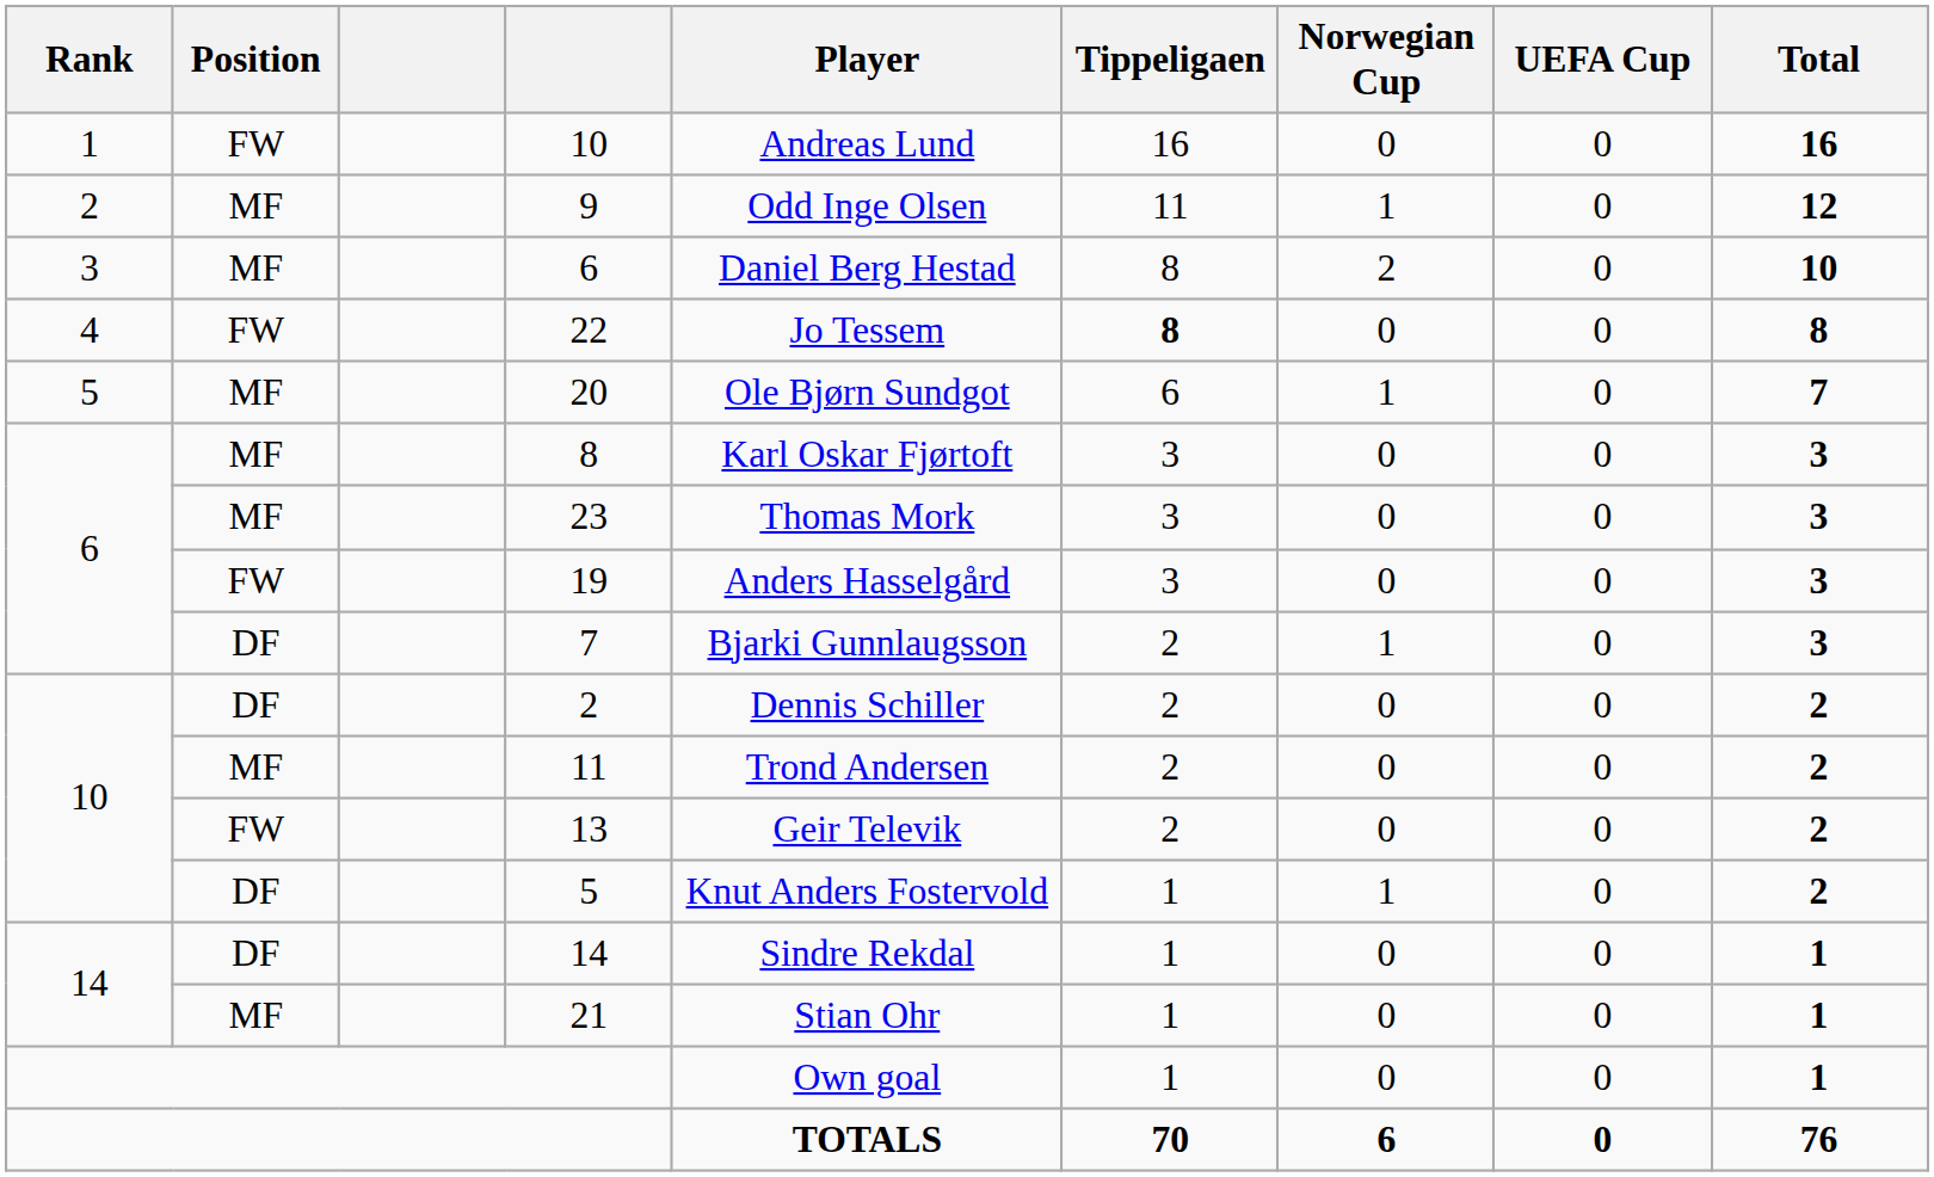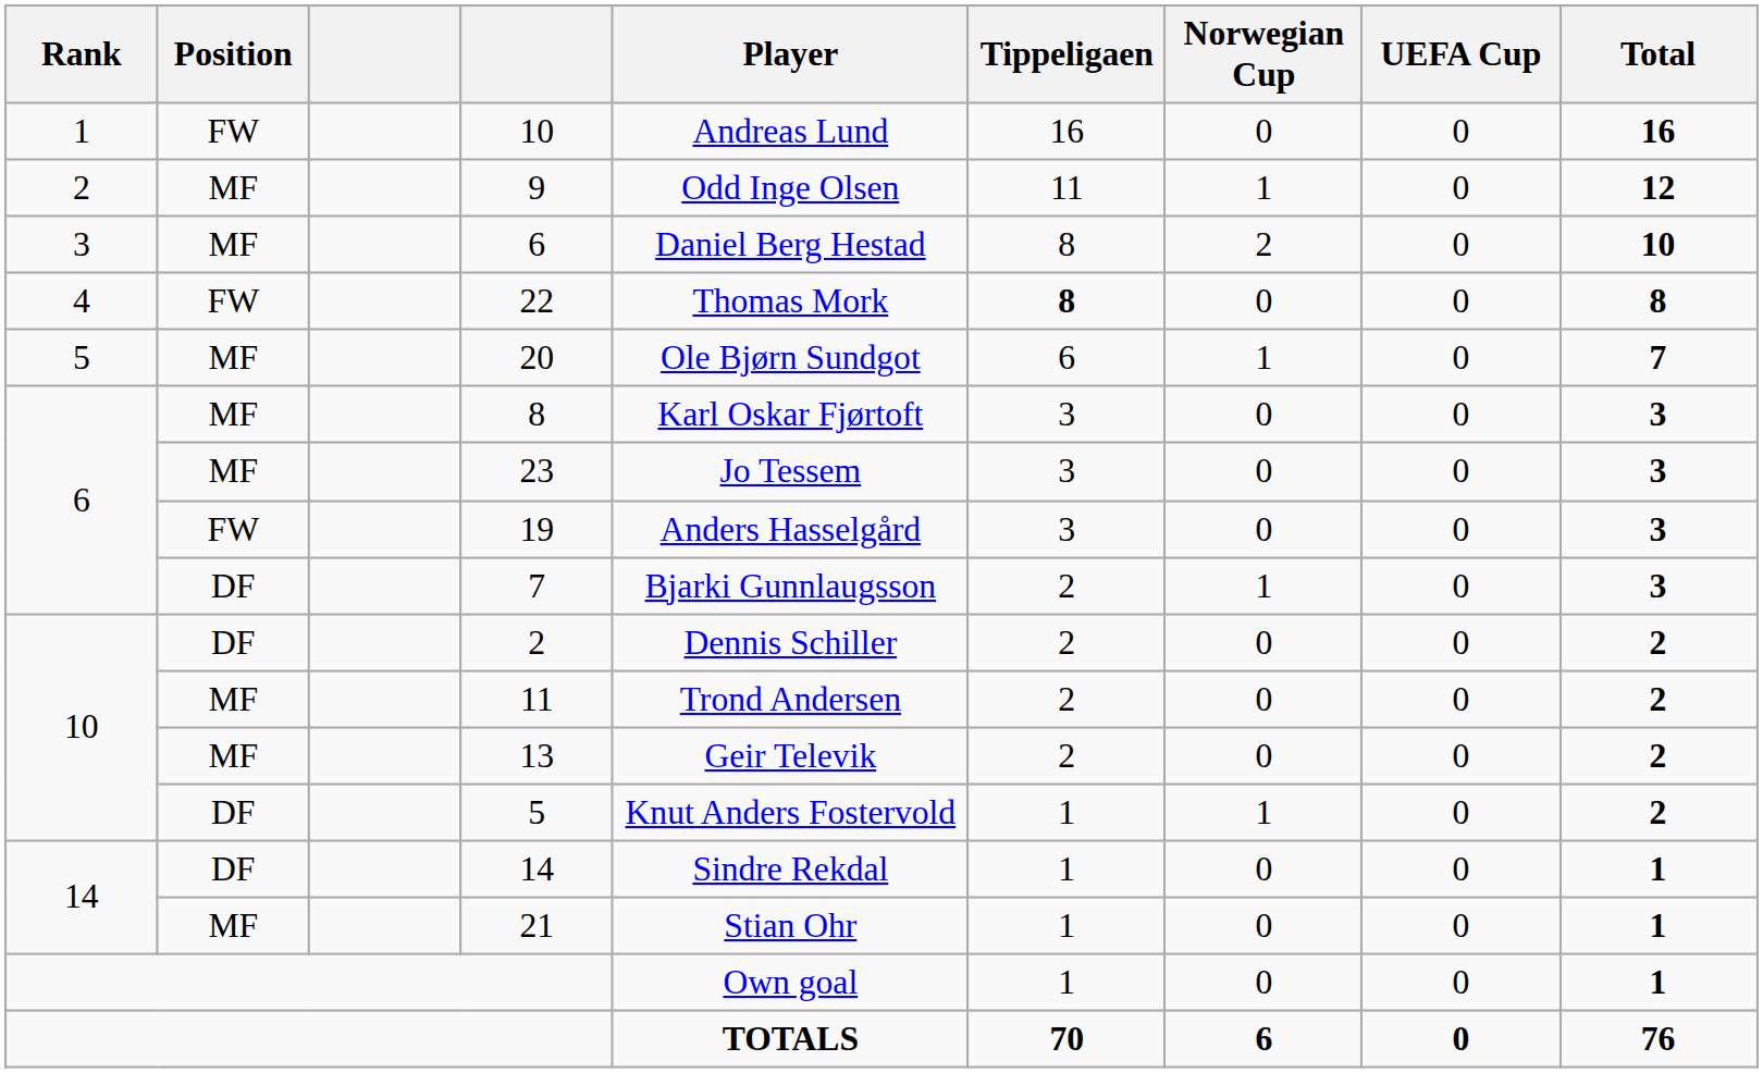 <table class="wikitable" style="font-size: 95%; text-align: center;">
 <tr>
 <th width=60>Rank</th>
 <th width=60>Position</th>
 <th width=60></th>
 <th width=60></th>
 <th width=150>Player</th>
 <th width=80>Tippeligaen</th>
 <th width=80>Norwegian Cup</th>
 <th width=80>UEFA Cup</th>
 <th width=80><strong>Total</strong></th>
 </tr>
 <tr>
 <td>1</td>
 <td>FW</td>
 <td></td>
 <td>10</td>
 <td><a href='#'>Andreas Lund</a></td>
 <td>16</td>
 <td>0</td>
 <td>0</td>
 <td><strong>16</strong></td>
 </tr>
 <tr>
 <td>2</td>
 <td>MF</td>
 <td></td>
 <td>9</td>
 <td><a href='#'>Odd Inge Olsen</a></td>
 <td>11</td>
 <td>1</td>
 <td>0</td>
 <td><strong>12</strong></td>
 </tr>
 <tr>
 <td>3</td>
 <td>MF</td>
 <td></td>
 <td>6</td>
 <td><a href='#'>Daniel Berg Hestad</a></td>
 <td>8</td>
 <td>2</td>
 <td>0</td>
 <td><strong>10</strong></td>
 </tr>
 <tr>
 <td>4</td>
 <td>FW</td>
 <td></td>
 <td>22</td>
-<td><a href='#'>Jo Tessem</a></td>
+<td><a href='#'>Thomas Mork</a></td>
 <td><strong>8</strong></td>
 <td>0</td>
 <td>0</td>
 <td><strong>8</strong></td>
 </tr>
 <tr>
 <td>5</td>
 <td>MF</td>
 <td></td>
 <td>20</td>
 <td><a href='#'>Ole Bjørn Sundgot</a></td>
 <td>6</td>
 <td>1</td>
 <td>0</td>
 <td><strong>7</strong></td>
 </tr>
 <tr>
 <td rowspan="4">6</td>
 <td>MF</td>
 <td></td>
 <td>8</td>
 <td><a href='#'>Karl Oskar Fjørtoft</a></td>
 <td>3</td>
 <td>0</td>
 <td>0</td>
 <td><strong>3</strong></td>
 </tr>
 <tr>
 <td>MF</td>
 <td></td>
 <td>23</td>
-<td><a href='#'>Thomas Mork</a></td>
+<td><a href='#'>Jo Tessem</a></td>
 <td>3</td>
 <td>0</td>
 <td>0</td>
 <td><strong>3</strong></td>
 </tr>
 <tr>
 <td>FW</td>
 <td></td>
 <td>19</td>
 <td><a href='#'>Anders Hasselgård</a></td>
 <td>3</td>
 <td>0</td>
 <td>0</td>
 <td><strong>3</strong></td>
 </tr>
 <tr>
 <td>DF</td>
 <td></td>
 <td>7</td>
 <td><a href='#'>Bjarki Gunnlaugsson</a></td>
 <td>2</td>
 <td>1</td>
 <td>0</td>
 <td><strong>3</strong></td>
 </tr>
 <tr>
 <td rowspan="4">10</td>
 <td>DF</td>
 <td></td>
 <td>2</td>
 <td><a href='#'>Dennis Schiller</a></td>
 <td>2</td>
 <td>0</td>
 <td>0</td>
 <td><strong>2</strong></td>
 </tr>
 <tr>
 <td>MF</td>
 <td></td>
 <td>11</td>
 <td><a href='#'>Trond Andersen</a></td>
 <td>2</td>
 <td>0</td>
 <td>0</td>
 <td><strong>2</strong></td>
 </tr>
 <tr>
-<td>FW</td>
+<td>MF</td>
 <td></td>
 <td>13</td>
 <td><a href='#'>Geir Televik</a></td>
 <td>2</td>
 <td>0</td>
 <td>0</td>
 <td><strong>2</strong></td>
 </tr>
 <tr>
 <td>DF</td>
 <td></td>
 <td>5</td>
 <td><a href='#'>Knut Anders Fostervold</a></td>
 <td>1</td>
 <td>1</td>
 <td>0</td>
 <td><strong>2</strong></td>
 </tr>
 <tr>
 <td rowspan="2">14</td>
 <td>DF</td>
 <td></td>
 <td>14</td>
 <td><a href='#'>Sindre Rekdal</a></td>
 <td>1</td>
 <td>0</td>
 <td>0</td>
 <td><strong>1</strong></td>
 </tr>
 <tr>
 <td>MF</td>
 <td></td>
 <td>21</td>
 <td><a href='#'>Stian Ohr</a></td>
 <td>1</td>
 <td>0</td>
 <td>0</td>
 <td><strong>1</strong></td>
 </tr>
 <tr>
 <td colspan="4"></td>
 <td><a href='#'>Own goal</a></td>
 <td>1</td>
 <td>0</td>
 <td>0</td>
 <td><strong>1</strong></td>
 </tr>
 <tr>
 <td colspan="4"></td>
 <td><strong>TOTALS</strong></td>
 <td><strong>70</strong></td>
 <td><strong>6</strong></td>
 <td><strong>0</strong></td>
 <td><strong>76</strong></td>
 </tr>
 </table>
